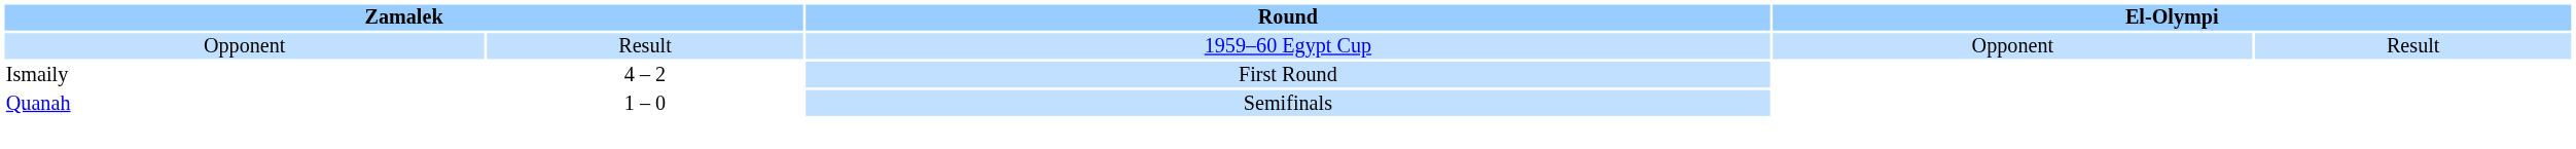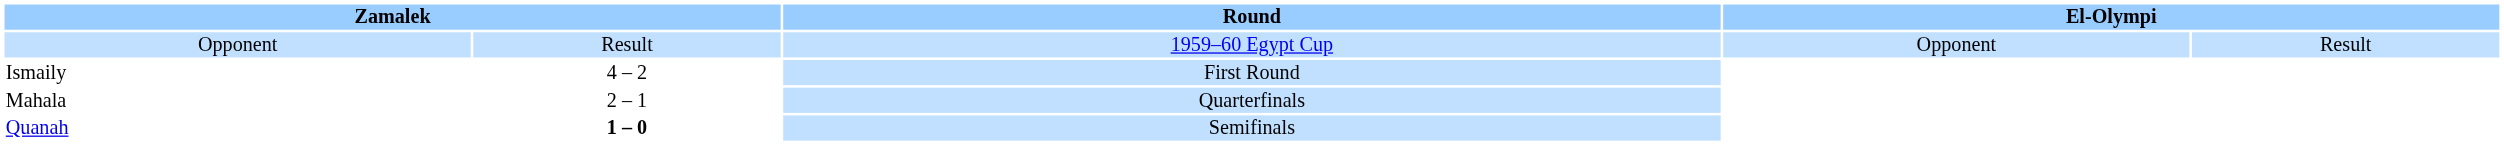 <table style="width:100%; text-align:center;">
 <tr style="vertical-align:top; background:#9cf;">
 <th colspan=2 style="width:1*">Zamalek</th>
 <th><strong>Round</strong></th>
 <th colspan=2 style="width:1*">El-Olympi</th>
 </tr>
 <tr style="vertical-align:top; background:#c1e0ff;">
 <td>Opponent</td>
 <td>Result</td>
 <td><a href='#'>1959–60 Egypt Cup</a></td>
 <td>Opponent</td>
 <td>Result</td>
 </tr>
 <tr>
 <td align=left>Ismaily</td>
 <td>4 – 2</td>
 <td style="background:#c1e0ff;">First Round</td>
 <td align=left></td>
 <td></td>
 </tr>
 <tr>
+<td align=left>Mahala</td>
+<td>2 – 1</td>
+<td style="background:#c1e0ff;">Quarterfinals</td>
+<td align=left></td>
+<td></td>
+</tr>
+<tr>
 <td align=left><a href='#'>Quanah</a></td>
-<td>1 – 0</td>
+<td><strong>1 – 0</strong></td>
 <td style="background:#c1e0ff;">Semifinals</td>
 <td align=left></td>
 <td></td>
 </tr>
 </table>
